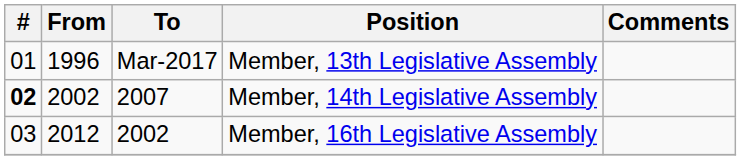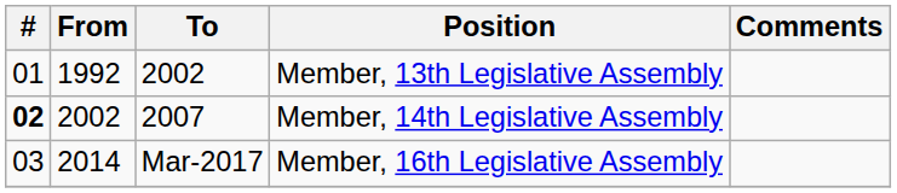 <table class="wikitable sortable">
 <tr>
 <th>#</th>
 <th>From</th>
 <th>To</th>
 <th>Position</th>
 <th>Comments</th>
 </tr>
 <tr>
 <td>01</td>
-<td>1996</td>
-<td>Mar-2017</td>
+<td>1992</td>
+<td>2002</td>
 <td>Member, <a href='#'>13th Legislative Assembly</a></td>
 <td></td>
 </tr>
 <tr>
 <td><strong>02</strong></td>
 <td>2002</td>
 <td>2007</td>
 <td>Member, <a href='#'>14th Legislative Assembly</a></td>
 <td></td>
 </tr>
 <tr>
 <td>03</td>
-<td>2012</td>
-<td>2002</td>
+<td>2014</td>
+<td>Mar-2017</td>
 <td>Member, <a href='#'>16th Legislative Assembly</a></td>
 <td></td>
 </tr>
 <tr>
 </tr>
 </table>
